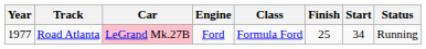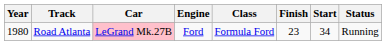 <table class="wikitable" style="text-align:center; font-size:90%">
 <tr>
 <th>Year</th>
 <th>Track</th>
 <th>Car</th>
 <th>Engine</th>
 <th>Class</th>
 <th>Finish</th>
 <th>Start</th>
 <th>Status</th>
 </tr>
 <tr>
-<td>1977</td>
+<td>1980</td>
 <td><a href='#'>Road Atlanta</a></td>
 <td style="background: pink;"><a href='#'>LeGrand</a> Mk.27B</td>
 <td><a href='#'>Ford</a></td>
 <td><a href='#'>Formula Ford</a></td>
-<td>25</td>
+<td>23</td>
 <td>34</td>
 <td>Running</td>
 </tr>
 </table>
